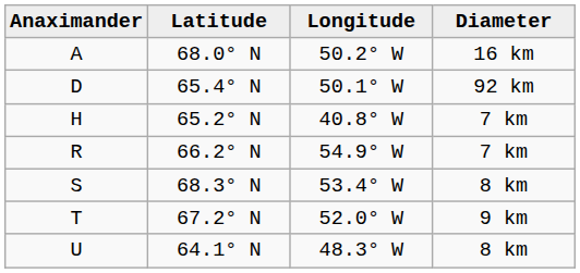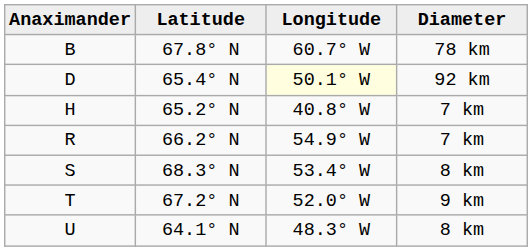 <table class="wikitable">
 <tr>
 <th width="25%" style="background:#eeeeee;">Anaximander</th>
 <th width="25%" style="background:#eeeeee;">Latitude</th>
 <th width="25%" style="background:#eeeeee;">Longitude</th>
 <th width="25%" style="background:#eeeeee;">Diameter</th>
 </tr>
 <tr>
-<td align="center">A</td>
-<td align="center">68.0° N</td>
-<td align="center">50.2° W</td>
-<td align="center">16 km</td>
+<td align="center">B</td>
+<td align="center">67.8° N</td>
+<td align="center">60.7° W</td>
+<td align="center">78 km</td>
 </tr>
 <tr>
 <td align="center">D</td>
 <td align="center">65.4° N</td>
-<td align="center">50.1° W</td>
+<td align="center" style="background: lightyellow;">50.1° W</td>
 <td align="center">92 km</td>
 </tr>
 <tr>
 <td align="center">H</td>
 <td align="center">65.2° N</td>
 <td align="center">40.8° W</td>
 <td align="center">7 km</td>
 </tr>
 <tr>
 <td align="center">R</td>
 <td align="center">66.2° N</td>
 <td align="center">54.9° W</td>
 <td align="center">7 km</td>
 </tr>
 <tr>
 <td align="center">S</td>
 <td align="center">68.3° N</td>
 <td align="center">53.4° W</td>
 <td align="center">8 km</td>
 </tr>
 <tr>
 <td align="center">T</td>
 <td align="center">67.2° N</td>
 <td align="center">52.0° W</td>
 <td align="center">9 km</td>
 </tr>
 <tr>
 <td align="center">U</td>
 <td align="center">64.1° N</td>
 <td align="center">48.3° W</td>
 <td align="center">8 km</td>
 </tr>
 </table>
